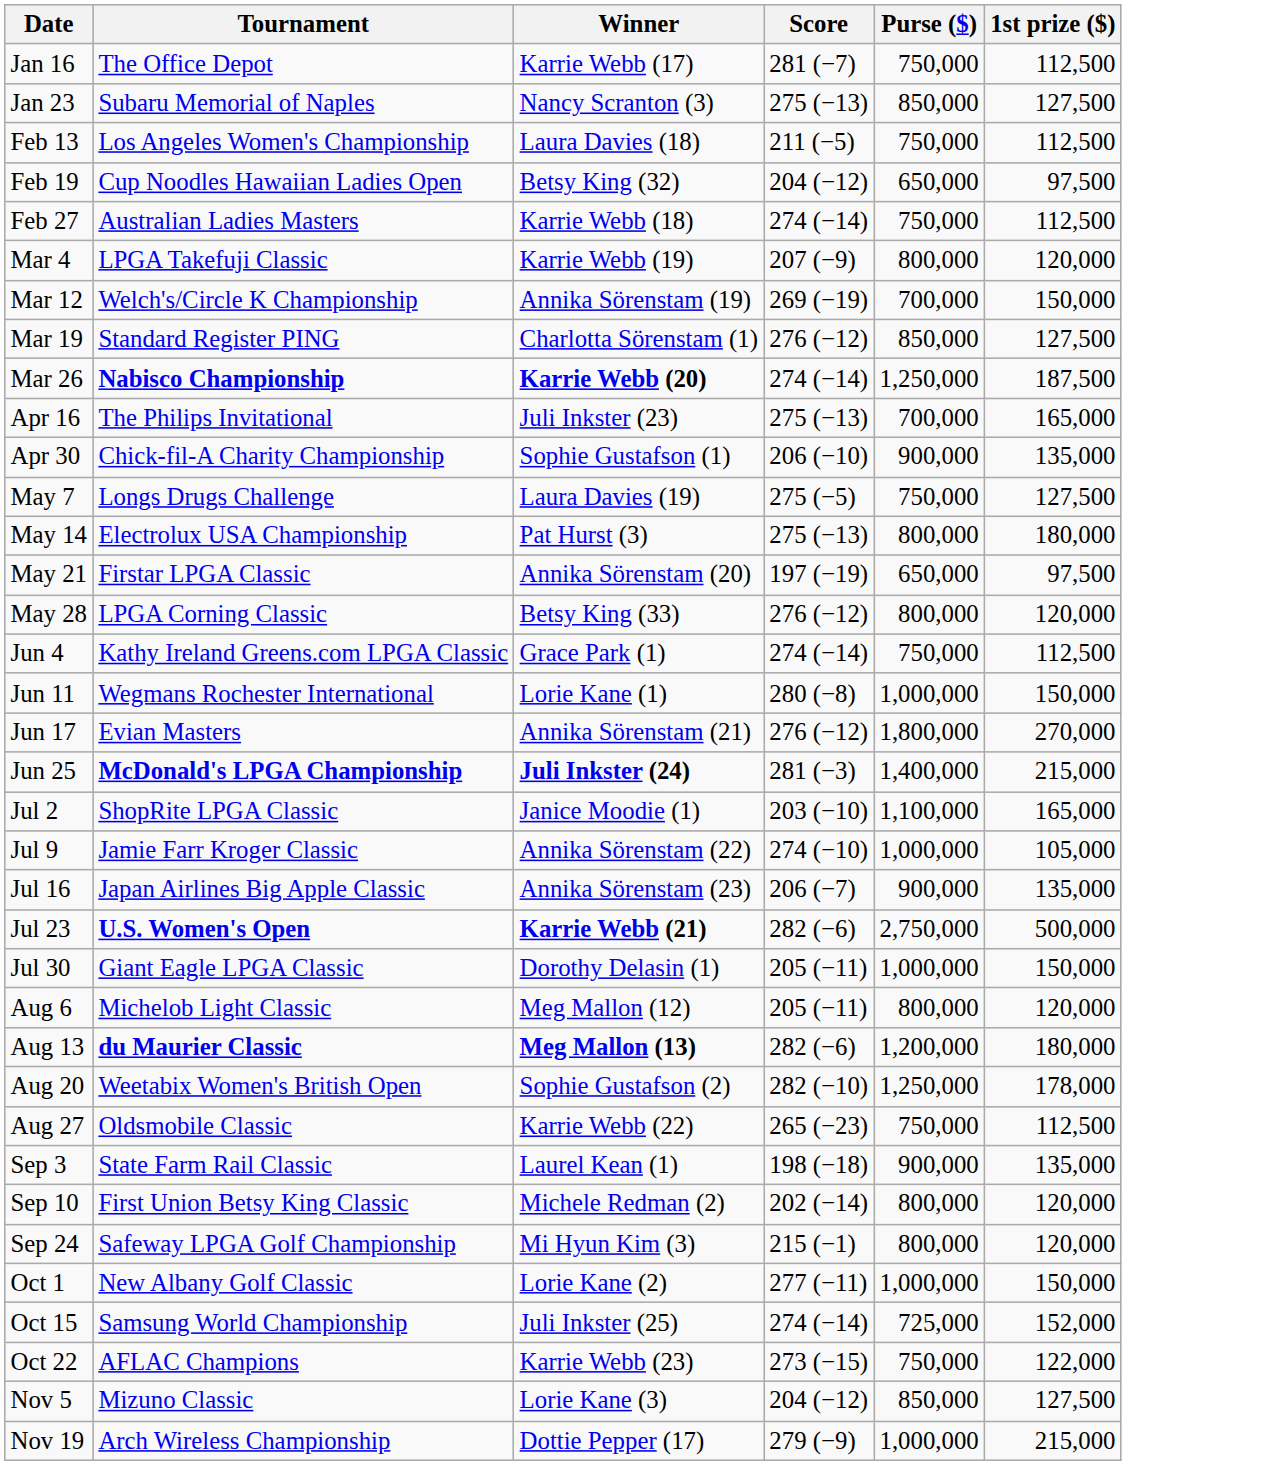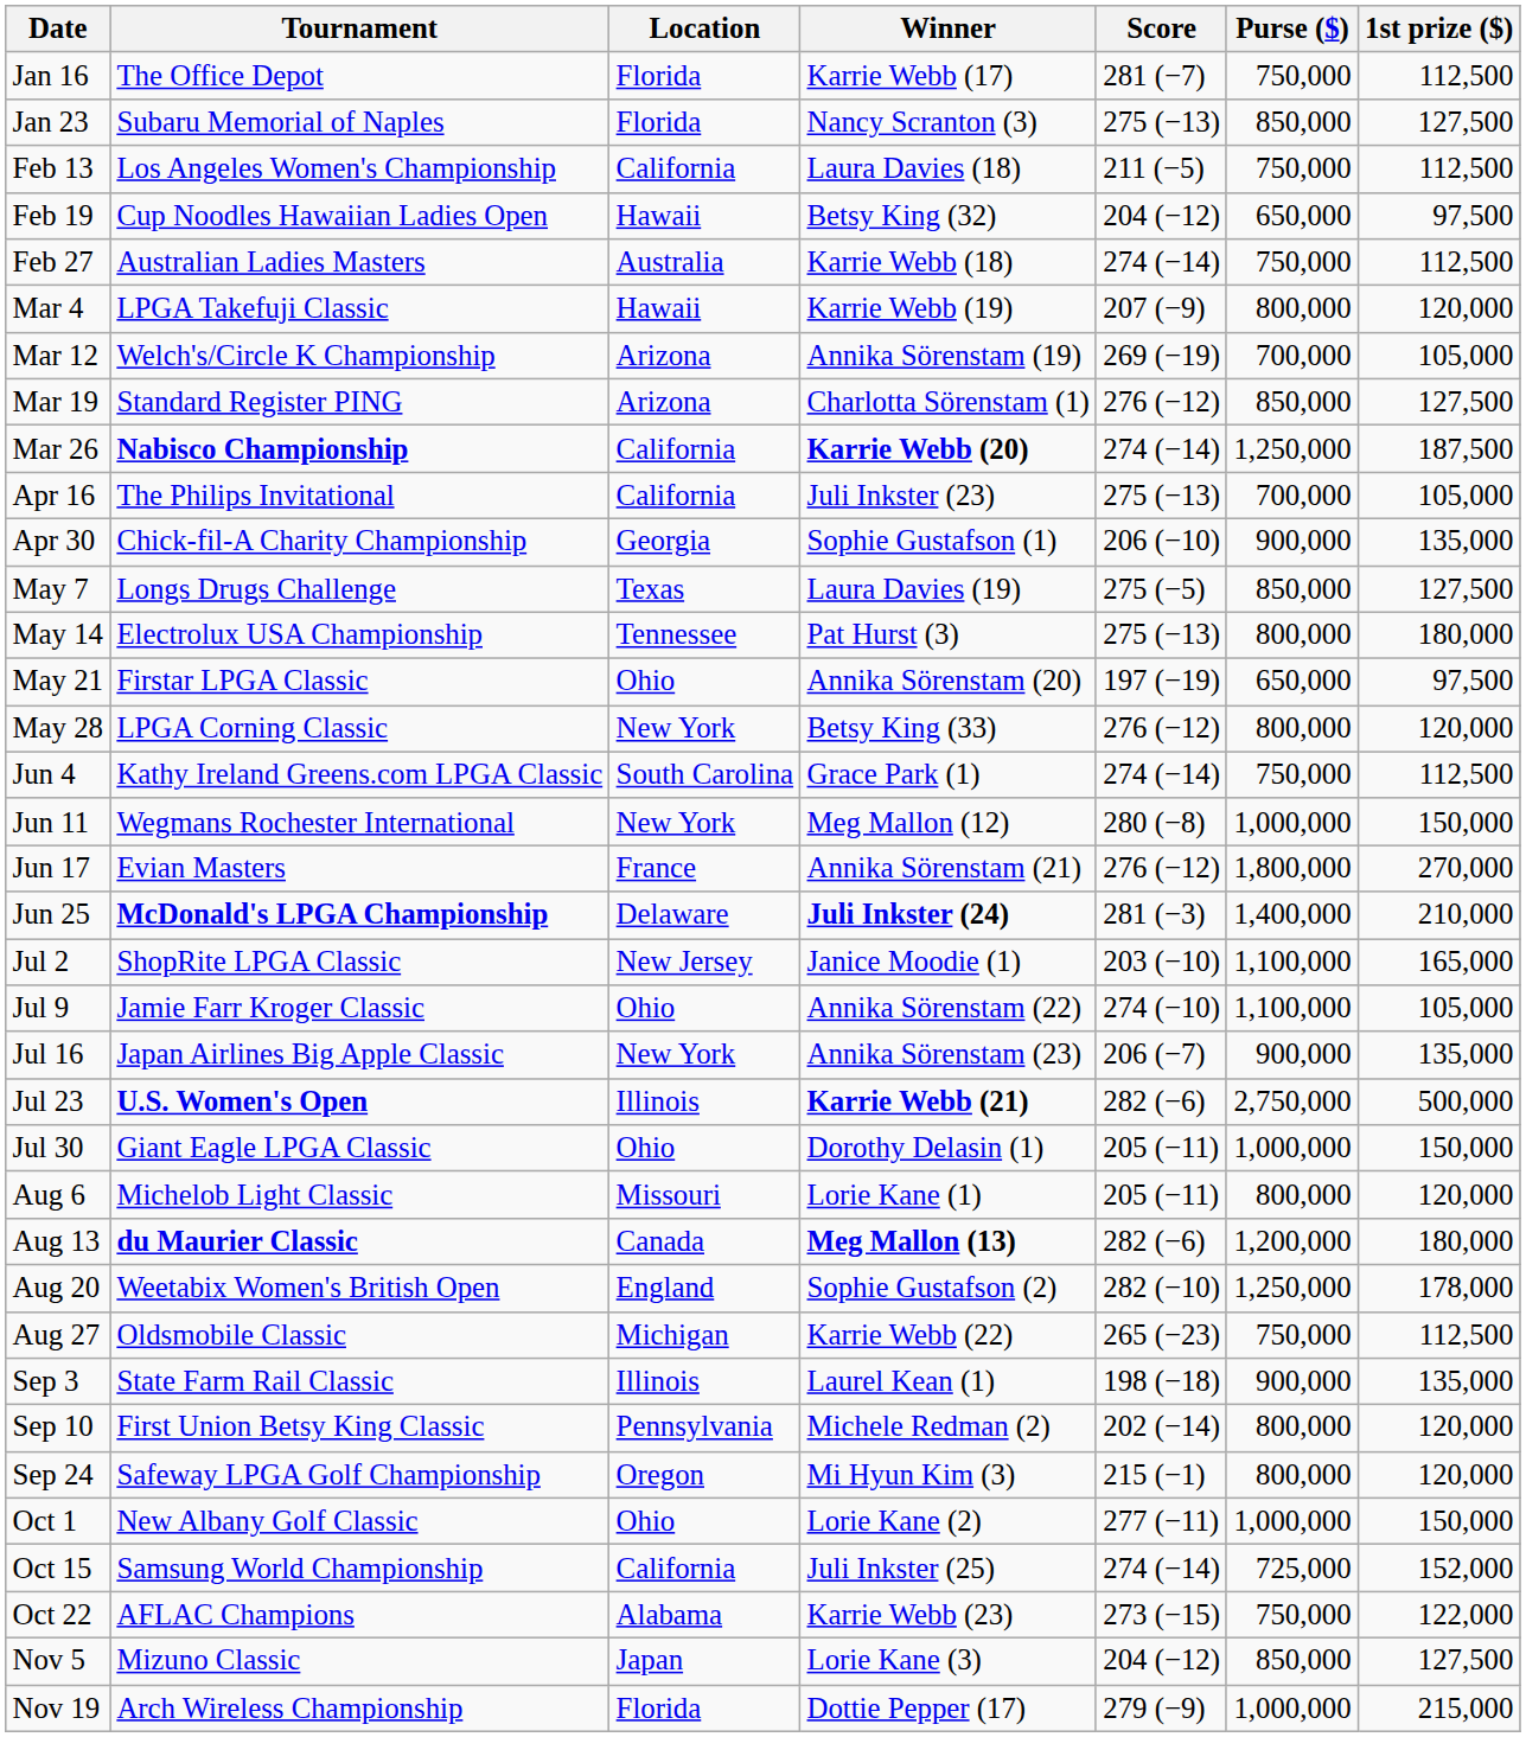 <table class="wikitable sortable">
 <tr>
 <th>Date</th>
 <th>Tournament</th>
+<th>Location</th>
 <th>Winner</th>
 <th>Score</th>
 <th>Purse (<a href='#'>$</a>)</th>
 <th>1st prize ($)</th>
 </tr>
 <tr>
 <td>Jan 16</td>
 <td><a href='#'>The Office Depot</a></td>
+<td><a href='#'>Florida</a></td>
 <td> <a href='#'>Karrie Webb</a> (17)</td>
 <td>281 (−7)</td>
 <td align=right>750,000</td>
 <td align=right>112,500</td>
 </tr>
 <tr>
 <td>Jan 23</td>
 <td><a href='#'>Subaru Memorial of Naples</a></td>
+<td><a href='#'>Florida</a></td>
 <td> <a href='#'>Nancy Scranton</a> (3)</td>
 <td>275 (−13)</td>
 <td align=right>850,000</td>
 <td align=right>127,500</td>
 </tr>
 <tr>
 <td>Feb 13</td>
 <td><a href='#'>Los Angeles Women's Championship</a></td>
+<td><a href='#'>California</a></td>
 <td> <a href='#'>Laura Davies</a> (18)</td>
 <td>211 (−5)</td>
 <td align=right>750,000</td>
 <td align=right>112,500</td>
 </tr>
 <tr>
 <td>Feb 19</td>
 <td><a href='#'>Cup Noodles Hawaiian Ladies Open</a></td>
+<td><a href='#'>Hawaii</a></td>
 <td> <a href='#'>Betsy King</a> (32)</td>
 <td>204 (−12)</td>
 <td align=right>650,000</td>
 <td align=right>97,500</td>
 </tr>
 <tr>
 <td>Feb 27</td>
 <td><a href='#'>Australian Ladies Masters</a></td>
+<td><a href='#'>Australia</a></td>
 <td> <a href='#'>Karrie Webb</a> (18)</td>
 <td>274 (−14)</td>
 <td align=right>750,000</td>
 <td align=right>112,500</td>
 </tr>
 <tr>
 <td>Mar 4</td>
 <td><a href='#'>LPGA Takefuji Classic</a></td>
+<td><a href='#'>Hawaii</a></td>
 <td> <a href='#'>Karrie Webb</a> (19)</td>
 <td>207 (−9)</td>
 <td align=right>800,000</td>
 <td align=right>120,000</td>
 </tr>
 <tr>
 <td>Mar 12</td>
 <td><a href='#'>Welch's/Circle K Championship</a></td>
+<td><a href='#'>Arizona</a></td>
 <td> <a href='#'>Annika Sörenstam</a> (19)</td>
 <td>269 (−19)</td>
 <td align=right>700,000</td>
-<td align=right>150,000</td>
+<td align=right>105,000</td>
 </tr>
 <tr>
 <td>Mar 19</td>
 <td><a href='#'>Standard Register PING</a></td>
+<td><a href='#'>Arizona</a></td>
 <td> <a href='#'>Charlotta Sörenstam</a> (1)</td>
 <td>276 (−12)</td>
 <td align=right>850,000</td>
 <td align=right>127,500</td>
 </tr>
 <tr>
 <td>Mar 26</td>
 <td><strong><a href='#'>Nabisco Championship</a></strong></td>
+<td><a href='#'>California</a></td>
 <td> <strong><a href='#'>Karrie Webb</a> (20)</strong></td>
 <td>274 (−14)</td>
 <td align=right>1,250,000</td>
 <td align=right>187,500</td>
 </tr>
 <tr>
 <td>Apr 16</td>
 <td><a href='#'>The Philips Invitational</a></td>
+<td><a href='#'>California</a></td>
 <td> <a href='#'>Juli Inkster</a> (23)</td>
 <td>275 (−13)</td>
 <td align=right>700,000</td>
-<td align=right>165,000</td>
+<td align=right>105,000</td>
 </tr>
 <tr>
 <td>Apr 30</td>
 <td><a href='#'>Chick-fil-A Charity Championship</a></td>
+<td><a href='#'>Georgia</a></td>
 <td> <a href='#'>Sophie Gustafson</a> (1)</td>
 <td>206 (−10)</td>
 <td align=right>900,000</td>
 <td align=right>135,000</td>
 </tr>
 <tr>
 <td>May 7</td>
 <td><a href='#'>Longs Drugs Challenge</a></td>
+<td><a href='#'>Texas</a></td>
 <td> <a href='#'>Laura Davies</a> (19)</td>
 <td>275 (−5)</td>
-<td align=right>750,000</td>
+<td align=right>850,000</td>
 <td align=right>127,500</td>
 </tr>
 <tr>
 <td>May 14</td>
 <td><a href='#'>Electrolux USA Championship</a></td>
+<td><a href='#'>Tennessee</a></td>
 <td> <a href='#'>Pat Hurst</a> (3)</td>
 <td>275 (−13)</td>
 <td align=right>800,000</td>
 <td align=right>180,000</td>
 </tr>
 <tr>
 <td>May 21</td>
 <td><a href='#'>Firstar LPGA Classic</a></td>
+<td><a href='#'>Ohio</a></td>
 <td> <a href='#'>Annika Sörenstam</a> (20)</td>
 <td>197 (−19)</td>
 <td align=right>650,000</td>
 <td align=right>97,500</td>
 </tr>
 <tr>
 <td>May 28</td>
 <td><a href='#'>LPGA Corning Classic</a></td>
+<td><a href='#'>New York</a></td>
 <td> <a href='#'>Betsy King</a> (33)</td>
 <td>276 (−12)</td>
 <td align=right>800,000</td>
 <td align=right>120,000</td>
 </tr>
 <tr>
 <td>Jun 4</td>
 <td><a href='#'>Kathy Ireland Greens.com LPGA Classic</a></td>
+<td><a href='#'>South Carolina</a></td>
 <td> <a href='#'>Grace Park</a> (1)</td>
 <td>274 (−14)</td>
 <td align=right>750,000</td>
 <td align=right>112,500</td>
 </tr>
 <tr>
 <td>Jun 11</td>
 <td><a href='#'>Wegmans Rochester International</a></td>
-<td> <a href='#'>Lorie Kane</a> (1)</td>
+<td><a href='#'>New York</a></td>
+<td> <a href='#'>Meg Mallon</a> (12)</td>
 <td>280 (−8)</td>
 <td align=right>1,000,000</td>
 <td align=right>150,000</td>
 </tr>
 <tr>
 <td>Jun 17</td>
 <td><a href='#'>Evian Masters</a></td>
+<td><a href='#'>France</a></td>
 <td> <a href='#'>Annika Sörenstam</a> (21)</td>
 <td>276 (−12)</td>
 <td align=right>1,800,000</td>
 <td align=right>270,000</td>
 </tr>
 <tr>
 <td>Jun 25</td>
 <td><strong><a href='#'>McDonald's LPGA Championship</a></strong></td>
+<td><a href='#'>Delaware</a></td>
 <td> <strong><a href='#'>Juli Inkster</a> (24)</strong></td>
 <td>281 (−3)</td>
 <td align=right>1,400,000</td>
-<td align=right>215,000</td>
+<td align=right>210,000</td>
 </tr>
 <tr>
 <td>Jul 2</td>
 <td><a href='#'>ShopRite LPGA Classic</a></td>
+<td><a href='#'>New Jersey</a></td>
 <td> <a href='#'>Janice Moodie</a> (1)</td>
 <td>203 (−10)</td>
 <td align=right>1,100,000</td>
 <td align=right>165,000</td>
 </tr>
 <tr>
 <td>Jul 9</td>
 <td><a href='#'>Jamie Farr Kroger Classic</a></td>
+<td><a href='#'>Ohio</a></td>
 <td> <a href='#'>Annika Sörenstam</a> (22)</td>
 <td>274 (−10)</td>
-<td align=right>1,000,000</td>
+<td align=right>1,100,000</td>
 <td align=right>105,000</td>
 </tr>
 <tr>
 <td>Jul 16</td>
 <td><a href='#'>Japan Airlines Big Apple Classic</a></td>
+<td><a href='#'>New York</a></td>
 <td> <a href='#'>Annika Sörenstam</a> (23)</td>
 <td>206 (−7)</td>
 <td align=right>900,000</td>
 <td align=right>135,000</td>
 </tr>
 <tr>
 <td>Jul 23</td>
 <td><strong><a href='#'>U.S. Women's Open</a></strong></td>
+<td><a href='#'>Illinois</a></td>
 <td> <strong><a href='#'>Karrie Webb</a> (21)</strong></td>
 <td>282 (−6)</td>
 <td align=right>2,750,000</td>
 <td align=right>500,000</td>
 </tr>
 <tr>
 <td>Jul 30</td>
 <td><a href='#'>Giant Eagle LPGA Classic</a></td>
+<td><a href='#'>Ohio</a></td>
 <td> <a href='#'>Dorothy Delasin</a> (1)</td>
 <td>205 (−11)</td>
 <td align=right>1,000,000</td>
 <td align=right>150,000</td>
 </tr>
 <tr>
 <td>Aug 6</td>
 <td><a href='#'>Michelob Light Classic</a></td>
-<td> <a href='#'>Meg Mallon</a> (12)</td>
+<td><a href='#'>Missouri</a></td>
+<td> <a href='#'>Lorie Kane</a> (1)</td>
 <td>205 (−11)</td>
 <td align=right>800,000</td>
 <td align=right>120,000</td>
 </tr>
 <tr>
 <td>Aug 13</td>
 <td><strong><a href='#'>du Maurier Classic</a></strong></td>
+<td><a href='#'>Canada</a></td>
 <td> <strong><a href='#'>Meg Mallon</a> (13)</strong></td>
 <td>282 (−6)</td>
 <td align=right>1,200,000</td>
 <td align=right>180,000</td>
 </tr>
 <tr>
 <td>Aug 20</td>
 <td><a href='#'>Weetabix Women's British Open</a></td>
+<td><a href='#'>England</a></td>
 <td> <a href='#'>Sophie Gustafson</a> (2)</td>
 <td>282 (−10)</td>
 <td align=right>1,250,000</td>
 <td align=right>178,000</td>
 </tr>
 <tr>
 <td>Aug 27</td>
 <td><a href='#'>Oldsmobile Classic</a></td>
+<td><a href='#'>Michigan</a></td>
 <td> <a href='#'>Karrie Webb</a> (22)</td>
 <td>265 (−23)</td>
 <td align=right>750,000</td>
 <td align=right>112,500</td>
 </tr>
 <tr>
 <td>Sep 3</td>
 <td><a href='#'>State Farm Rail Classic</a></td>
+<td><a href='#'>Illinois</a></td>
 <td> <a href='#'>Laurel Kean</a> (1)</td>
 <td>198 (−18)</td>
 <td align=right>900,000</td>
 <td align=right>135,000</td>
 </tr>
 <tr>
 <td>Sep 10</td>
 <td><a href='#'>First Union Betsy King Classic</a></td>
+<td><a href='#'>Pennsylvania</a></td>
 <td> <a href='#'>Michele Redman</a> (2)</td>
 <td>202 (−14)</td>
 <td align=right>800,000</td>
 <td align=right>120,000</td>
 </tr>
 <tr>
 <td>Sep 24</td>
 <td><a href='#'>Safeway LPGA Golf Championship</a></td>
+<td><a href='#'>Oregon</a></td>
 <td> <a href='#'>Mi Hyun Kim</a> (3)</td>
 <td>215 (−1)</td>
 <td align=right>800,000</td>
 <td align=right>120,000</td>
 </tr>
 <tr>
 <td>Oct 1</td>
 <td><a href='#'>New Albany Golf Classic</a></td>
+<td><a href='#'>Ohio</a></td>
 <td> <a href='#'>Lorie Kane</a> (2)</td>
 <td>277 (−11)</td>
 <td align=right>1,000,000</td>
 <td align=right>150,000</td>
 </tr>
 <tr>
 <td>Oct 15</td>
 <td><a href='#'>Samsung World Championship</a></td>
+<td><a href='#'>California</a></td>
 <td> <a href='#'>Juli Inkster</a> (25)</td>
 <td>274 (−14)</td>
 <td align=right>725,000</td>
 <td align=right>152,000</td>
 </tr>
 <tr>
 <td>Oct 22</td>
 <td><a href='#'>AFLAC Champions</a></td>
+<td><a href='#'>Alabama</a></td>
 <td> <a href='#'>Karrie Webb</a> (23)</td>
 <td>273 (−15)</td>
 <td align=right>750,000</td>
 <td align=right>122,000</td>
 </tr>
 <tr>
 <td>Nov 5</td>
 <td><a href='#'>Mizuno Classic</a></td>
+<td><a href='#'>Japan</a></td>
 <td> <a href='#'>Lorie Kane</a> (3)</td>
 <td>204 (−12)</td>
 <td align=right>850,000</td>
 <td align=right>127,500</td>
 </tr>
 <tr>
 <td>Nov 19</td>
 <td><a href='#'>Arch Wireless Championship</a></td>
+<td><a href='#'>Florida</a></td>
 <td> <a href='#'>Dottie Pepper</a> (17)</td>
 <td>279 (−9)</td>
 <td align=right>1,000,000</td>
 <td align=right>215,000</td>
 </tr>
 </table>
